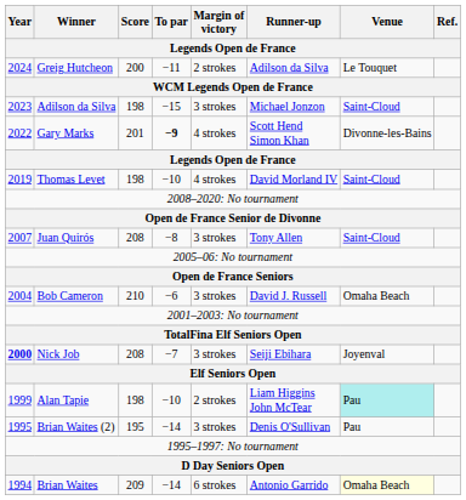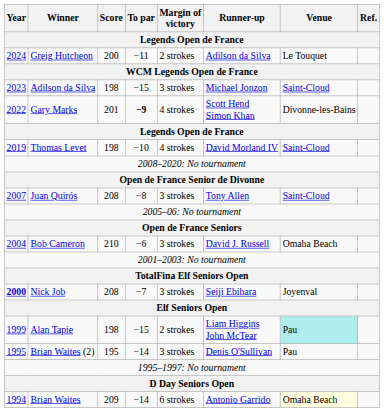 <table class="wikitable" style="font-size:95%">
 <tr>
 <th>Year</th>
 <th>Winner</th>
 <th>Score</th>
 <th>To par</th>
 <th>Margin of<br>victory</th>
 <th>Runner-up</th>
 <th>Venue</th>
 <th>Ref.</th>
 </tr>
 <tr>
 <th colspan=9>Legends Open de France</th>
 </tr>
 <tr>
 <td><a href='#'>2024</a></td>
 <td> <a href='#'>Greig Hutcheon</a></td>
 <td align=center>200</td>
 <td align=center>−11</td>
 <td>2 strokes</td>
 <td> <a href='#'>Adilson da Silva</a></td>
 <td>Le Touquet</td>
 <td></td>
 </tr>
 <tr>
 <th colspan=9>WCM Legends Open de France</th>
 </tr>
 <tr>
 <td><a href='#'>2023</a></td>
 <td> <a href='#'>Adilson da Silva</a></td>
 <td align=center>198</td>
 <td align=center>−15</td>
 <td>3 strokes</td>
 <td> <a href='#'>Michael Jonzon</a></td>
 <td><a href='#'>Saint-Cloud</a></td>
 <td></td>
 </tr>
 <tr>
 <td><a href='#'>2022</a></td>
 <td> <a href='#'>Gary Marks</a></td>
 <td align=center>201</td>
 <td align=center><strong>−9</strong></td>
 <td>4 strokes</td>
 <td> <a href='#'>Scott Hend</a><br> <a href='#'>Simon Khan</a></td>
 <td>Divonne-les-Bains</td>
 <td></td>
 </tr>
 <tr>
 <th colspan=9>Legends Open de France</th>
 </tr>
 <tr>
 <td><a href='#'>2019</a></td>
 <td> <a href='#'>Thomas Levet</a></td>
 <td align=center>198</td>
 <td align=center>−10</td>
 <td>4 strokes</td>
 <td> <a href='#'>David Morland IV</a></td>
 <td><a href='#'>Saint-Cloud</a></td>
 <td></td>
 </tr>
 <tr>
 <td colspan=9 align=center><em>2008–2020: No tournament</em></td>
 </tr>
 <tr>
 <th colspan=9>Open de France Senior de Divonne</th>
 </tr>
 <tr>
 <td><a href='#'>2007</a></td>
 <td> <a href='#'>Juan Quirós</a></td>
 <td align=center>208</td>
 <td align=center>−8</td>
 <td>3 strokes</td>
 <td> <a href='#'>Tony Allen</a></td>
 <td><a href='#'>Saint-Cloud</a></td>
 <td></td>
 </tr>
 <tr>
 <td colspan=9 align=center><em>2005–06: No tournament</em></td>
 </tr>
 <tr>
 <th colspan=9>Open de France Seniors</th>
 </tr>
 <tr>
 <td><a href='#'>2004</a></td>
 <td> <a href='#'>Bob Cameron</a></td>
 <td align=center>210</td>
 <td align=center>−6</td>
 <td>3 strokes</td>
 <td> <a href='#'>David J. Russell</a></td>
 <td>Omaha Beach</td>
 <td></td>
 </tr>
 <tr>
 <td colspan=9 align=center><em>2001–2003: No tournament</em></td>
 </tr>
 <tr>
 <th colspan=9>TotalFina Elf Seniors Open</th>
 </tr>
 <tr>
 <td><strong><a href='#'>2000</a></strong></td>
 <td> <a href='#'>Nick Job</a></td>
 <td align=center>208</td>
 <td align=center>−7</td>
 <td>3 strokes</td>
 <td> <a href='#'>Seiji Ebihara</a></td>
 <td>Joyenval</td>
 <td></td>
 </tr>
 <tr>
 <th colspan=9>Elf Seniors Open</th>
 </tr>
 <tr>
 <td><a href='#'>1999</a></td>
 <td> <a href='#'>Alan Tapie</a></td>
 <td align=center>198</td>
-<td align=center>−10</td>
+<td align=center>−15</td>
 <td>2 strokes</td>
 <td> <a href='#'>Liam Higgins</a><br> <a href='#'>John McTear</a></td>
 <td style="background: paleturquoise;">Pau</td>
 <td></td>
 </tr>
 <tr>
 <td><a href='#'>1995</a></td>
 <td> <a href='#'>Brian Waites</a> (2)</td>
 <td align=center>195</td>
 <td align=center>−14</td>
 <td>3 strokes</td>
 <td> <a href='#'>Denis O'Sullivan</a></td>
 <td>Pau</td>
 <td></td>
 </tr>
 <tr>
 <td colspan=9 align=center><em>1995–1997: No tournament</em></td>
 </tr>
 <tr>
 <th colspan=9>D Day Seniors Open</th>
 </tr>
 <tr>
 <td><a href='#'>1994</a></td>
 <td> <a href='#'>Brian Waites</a></td>
 <td align=center>209</td>
 <td align=center>−14</td>
 <td>6 strokes</td>
 <td> <a href='#'>Antonio Garrido</a></td>
 <td style="background: lightyellow;">Omaha Beach</td>
 <td></td>
 </tr>
 </table>
